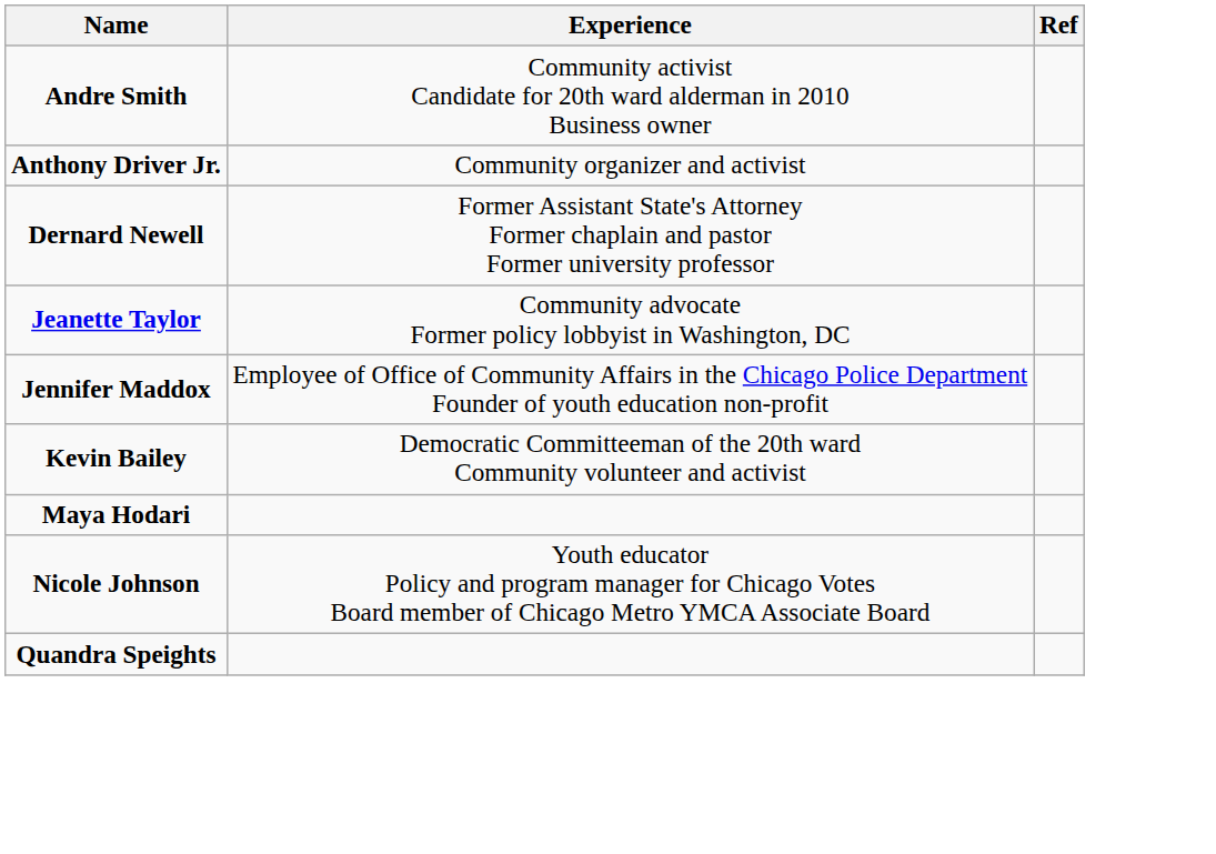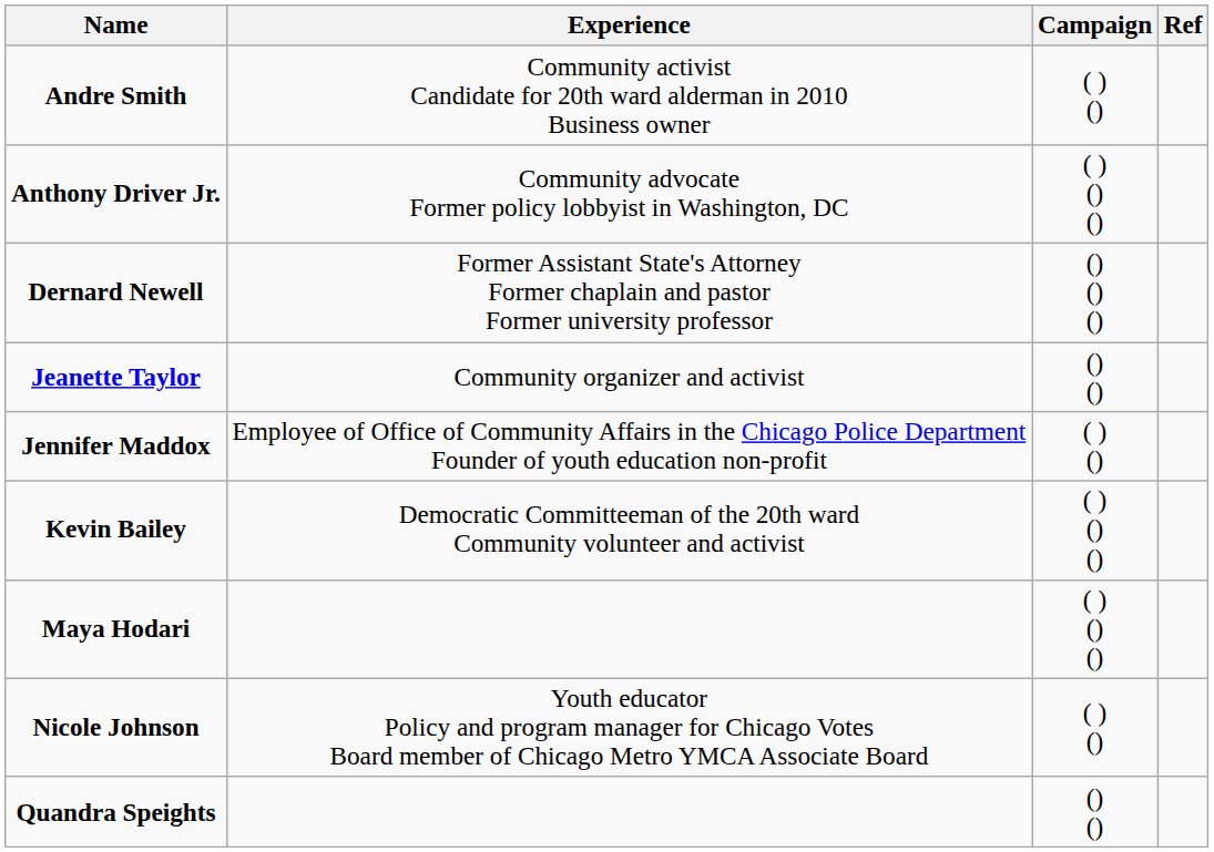 <table class="wikitable" style="text-align:center">
 <tr>
 <th>Name</th>
 <th>Experience</th>
+<th>Campaign</th>
 <th>Ref</th>
 </tr>
 <tr>
 <td><strong>Andre Smith</strong></td>
 <td>Community activist <br>Candidate for 20th ward alderman in 2010 <br>Business owner</td>
+<td>( )<br>()</td>
 <td></td>
 </tr>
 <tr>
 <td><strong>Anthony Driver Jr.</strong></td>
-<td>Community organizer and activist</td>
+<td>Community advocate <br>Former policy lobbyist in Washington, DC</td>
+<td>( )<br>()<br>()</td>
 <td></td>
 </tr>
 <tr>
 <td><strong>Dernard Newell</strong></td>
 <td>Former Assistant State's Attorney <br>Former chaplain and pastor <br>Former university professor</td>
+<td>()<br>()<br>()</td>
 <td></td>
 </tr>
 <tr>
 <td><strong><a href='#'>Jeanette Taylor</a></strong></td>
-<td>Community advocate <br>Former policy lobbyist in Washington, DC</td>
+<td>Community organizer and activist</td>
+<td>()<br>()</td>
 <td></td>
 </tr>
 <tr>
 <td><strong>Jennifer Maddox</strong></td>
 <td>Employee of Office of Community Affairs in the <a href='#'>Chicago Police Department</a> <br>Founder of youth education non-profit</td>
+<td>( )<br>()</td>
 <td></td>
 </tr>
 <tr>
 <td><strong>Kevin Bailey</strong></td>
 <td>Democratic Committeeman of the 20th ward <br>Community volunteer and activist</td>
+<td>( )<br>()<br>()</td>
 <td></td>
 </tr>
 <tr>
 <td><strong>Maya Hodari</strong></td>
 <td></td>
+<td>( )<br>()<br>()</td>
 <td></td>
 </tr>
 <tr>
 <td><strong>Nicole Johnson</strong></td>
 <td>Youth educator <br>Policy and program manager for Chicago Votes <br>Board member of Chicago Metro YMCA Associate Board</td>
+<td>( )<br>()</td>
 <td></td>
 </tr>
 <tr>
 <td><strong>Quandra Speights</strong></td>
 <td></td>
+<td>()<br>()</td>
 <td></td>
 </tr>
 </table>
